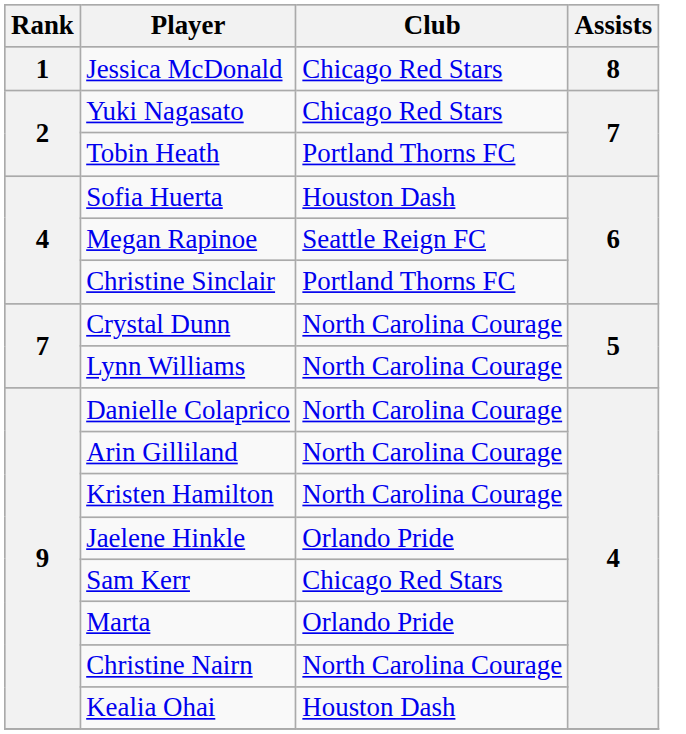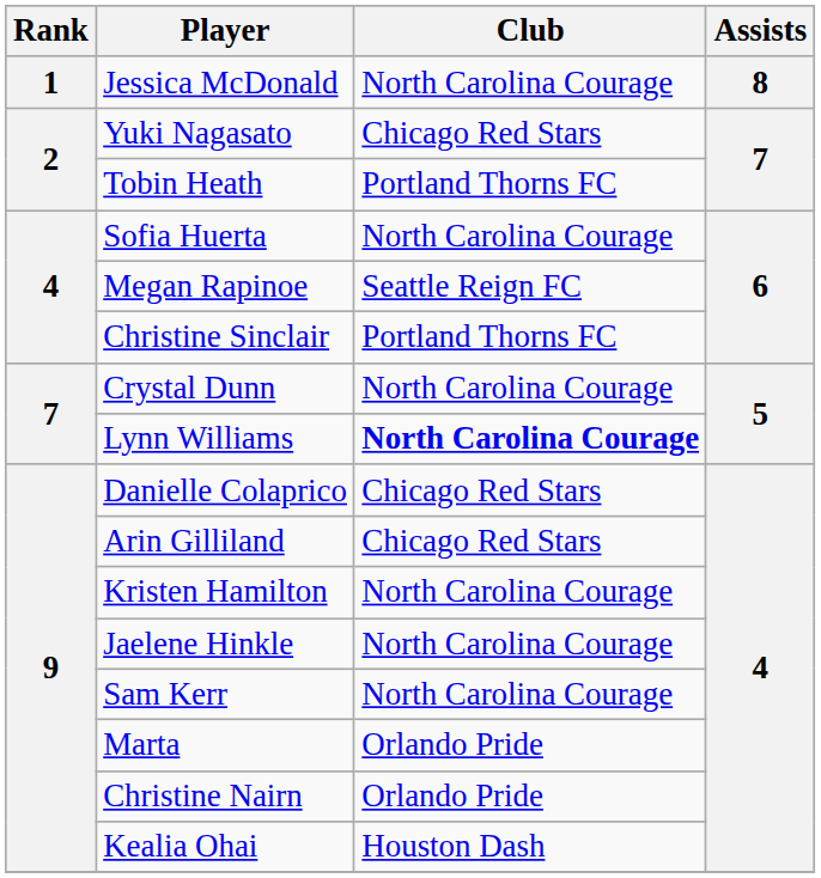 <table class="wikitable" style="text-align: left;">
 <tr>
 <th>Rank</th>
 <th>Player</th>
 <th>Club</th>
 <th>Assists</th>
 </tr>
 <tr>
 <th>1</th>
 <td> <a href='#'>Jessica McDonald</a></td>
-<td><a href='#'>Chicago Red Stars</a></td>
+<td><a href='#'>North Carolina Courage</a></td>
 <th>8</th>
 </tr>
 <tr>
 <th rowspan=2>2</th>
 <td> <a href='#'>Yuki Nagasato</a></td>
 <td><a href='#'>Chicago Red Stars</a></td>
 <th rowspan=2>7</th>
 </tr>
 <tr>
 <td> <a href='#'>Tobin Heath</a></td>
 <td><a href='#'>Portland Thorns FC</a></td>
 </tr>
 <tr>
 <th rowspan=3>4</th>
 <td> <a href='#'>Sofia Huerta</a></td>
-<td><a href='#'>Houston Dash</a></td>
+<td><a href='#'>North Carolina Courage</a></td>
 <th rowspan=3>6</th>
 </tr>
 <tr>
 <td> <a href='#'>Megan Rapinoe</a></td>
 <td><a href='#'>Seattle Reign FC</a></td>
 </tr>
 <tr>
 <td> <a href='#'>Christine Sinclair</a></td>
 <td><a href='#'>Portland Thorns FC</a></td>
 </tr>
 <tr>
 <th rowspan=2>7</th>
 <td> <a href='#'>Crystal Dunn</a></td>
 <td><a href='#'>North Carolina Courage</a></td>
 <th rowspan=2>5</th>
 </tr>
 <tr>
 <td> <a href='#'>Lynn Williams</a></td>
-<td><a href='#'>North Carolina Courage</a></td>
+<td><strong><a href='#'>North Carolina Courage</a></strong></td>
 </tr>
 <tr>
 <th rowspan=8>9</th>
 <td> <a href='#'>Danielle Colaprico</a></td>
-<td><a href='#'>North Carolina Courage</a></td>
+<td><a href='#'>Chicago Red Stars</a></td>
 <th rowspan=8>4</th>
 </tr>
 <tr>
 <td> <a href='#'>Arin Gilliland</a></td>
-<td><a href='#'>North Carolina Courage</a></td>
+<td><a href='#'>Chicago Red Stars</a></td>
 </tr>
 <tr>
 <td> <a href='#'>Kristen Hamilton</a></td>
 <td><a href='#'>North Carolina Courage</a></td>
 </tr>
 <tr>
 <td> <a href='#'>Jaelene Hinkle</a></td>
-<td><a href='#'>Orlando Pride</a></td>
+<td><a href='#'>North Carolina Courage</a></td>
 </tr>
 <tr>
 <td> <a href='#'>Sam Kerr</a></td>
-<td><a href='#'>Chicago Red Stars</a></td>
+<td><a href='#'>North Carolina Courage</a></td>
 </tr>
 <tr>
 <td> <a href='#'>Marta</a></td>
 <td><a href='#'>Orlando Pride</a></td>
 </tr>
 <tr>
 <td> <a href='#'>Christine Nairn</a></td>
-<td><a href='#'>North Carolina Courage</a></td>
+<td><a href='#'>Orlando Pride</a></td>
 </tr>
 <tr>
 <td> <a href='#'>Kealia Ohai</a></td>
 <td><a href='#'>Houston Dash</a></td>
 </tr>
 <tr>
 </tr>
 </table>
